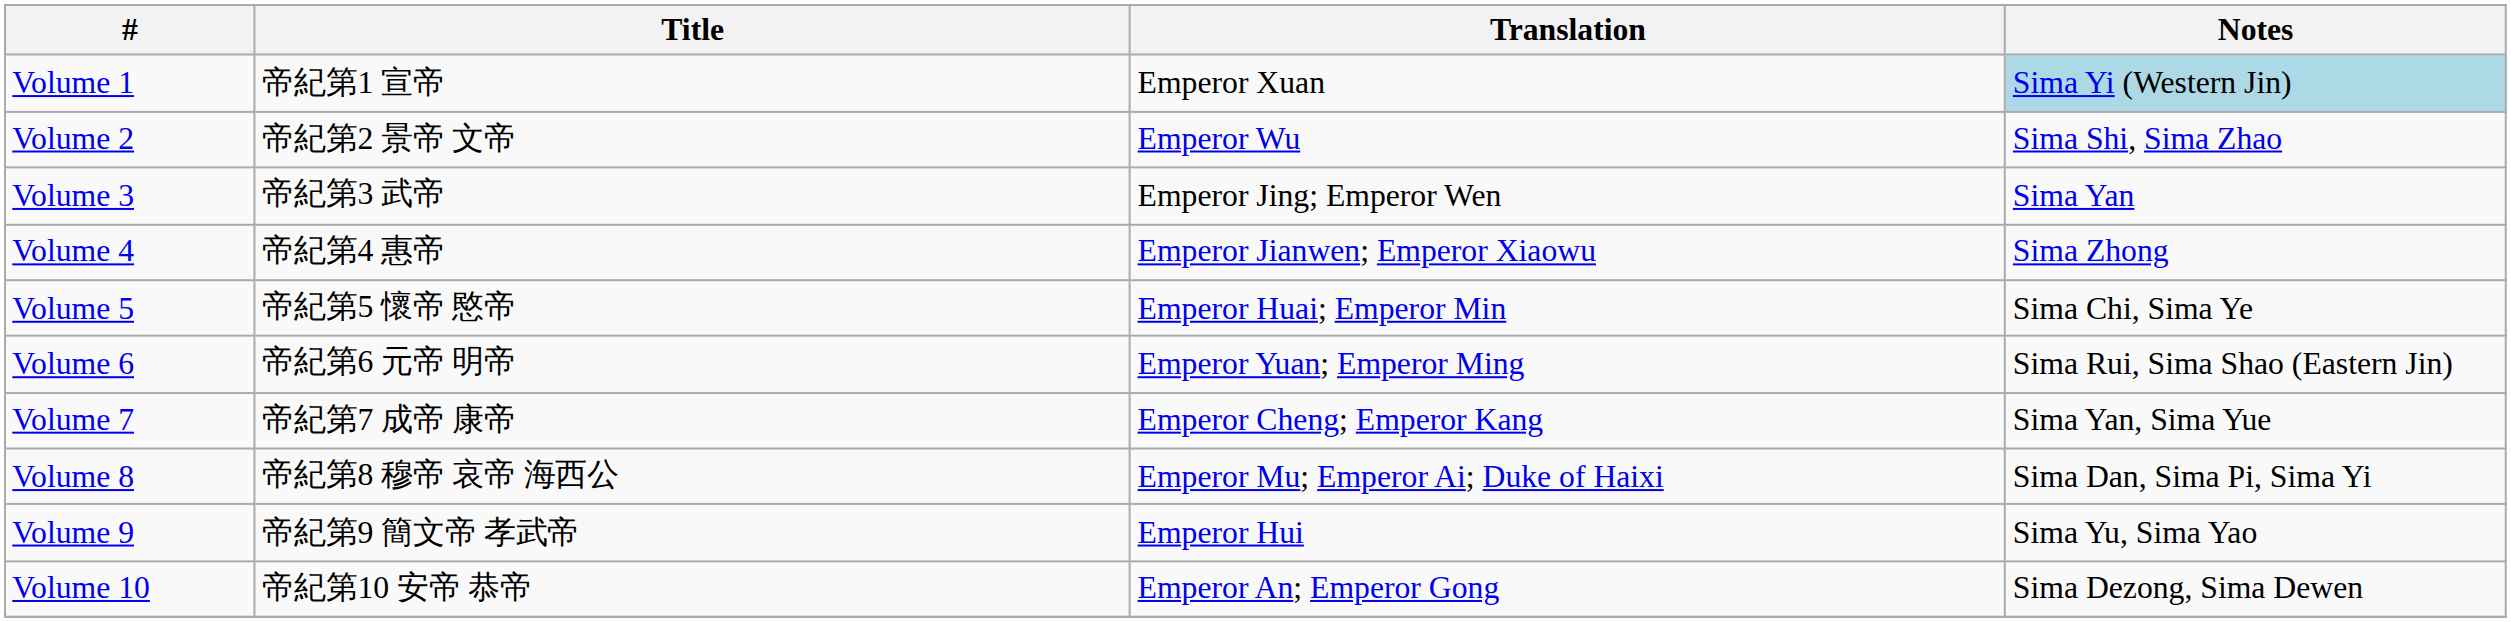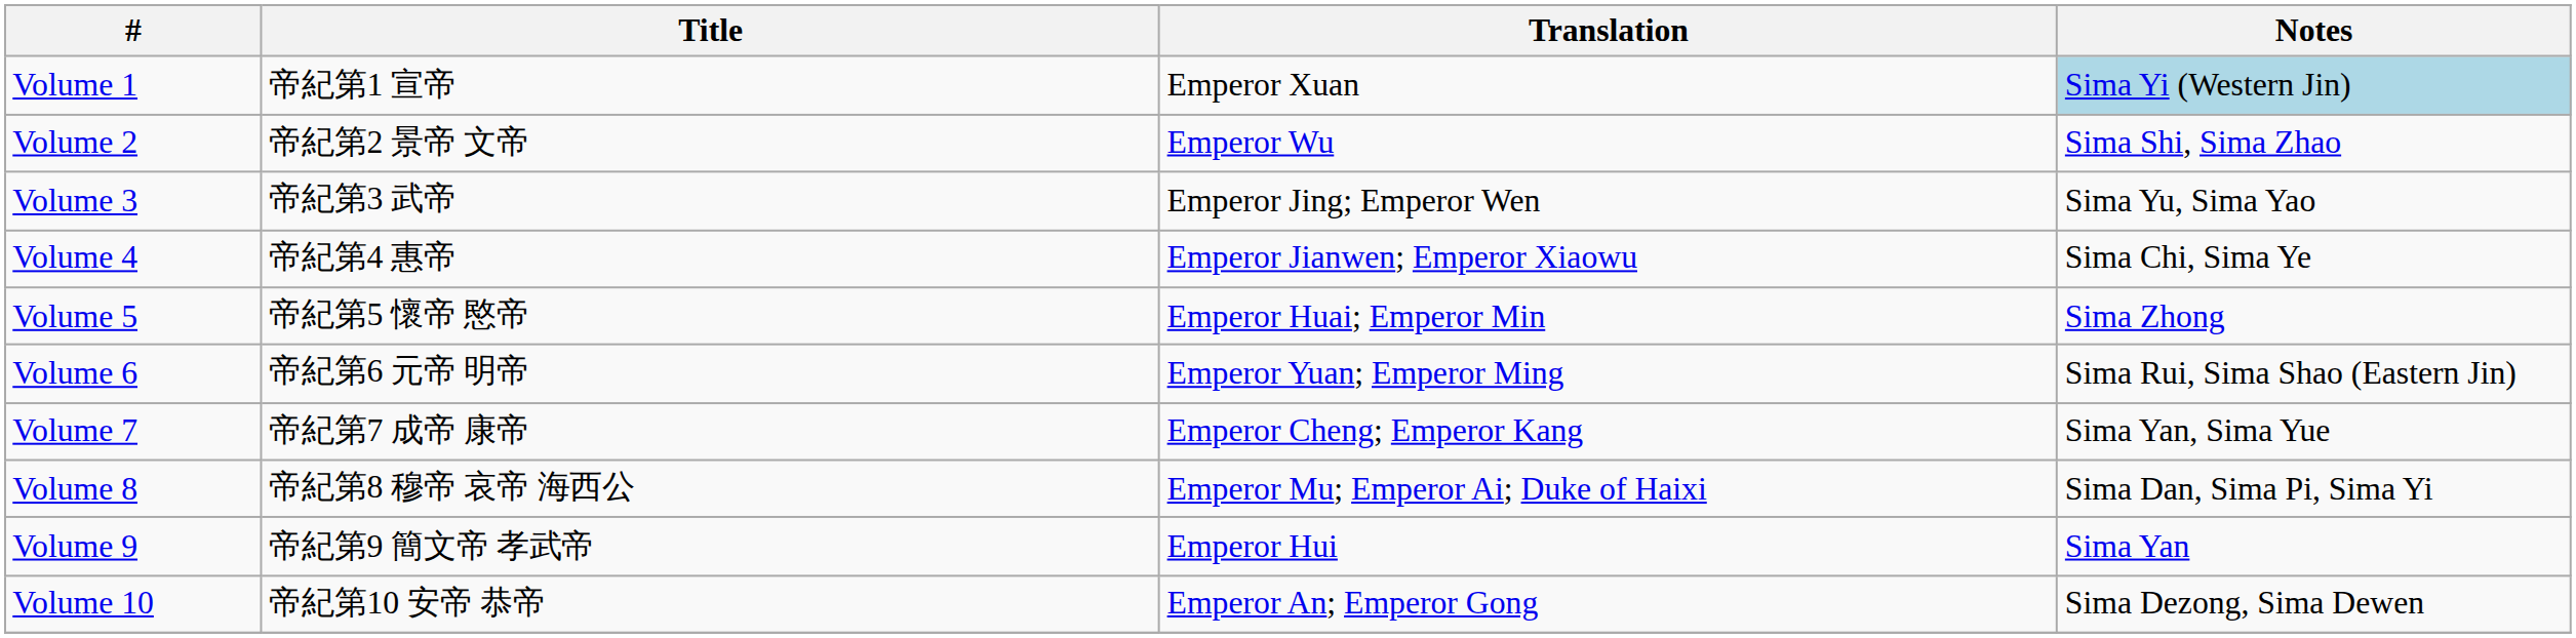 <table class=wikitable width=100%>
 <tr>
 <th width=10%>#</th>
 <th width=35%>Title</th>
 <th width=35%>Translation</th>
 <th width=20%>Notes</th>
 </tr>
 <tr>
 <td><a href='#'>Volume 1</a></td>
 <td>帝紀第1 宣帝</td>
 <td>Emperor Xuan</td>
 <td style="background: lightblue;"><a href='#'>Sima Yi</a> (Western Jin)</td>
 </tr>
 <tr>
 <td><a href='#'>Volume 2</a></td>
 <td>帝紀第2 景帝 文帝</td>
 <td><a href='#'>Emperor Wu</a></td>
 <td><a href='#'>Sima Shi</a>, <a href='#'>Sima Zhao</a></td>
 </tr>
 <tr>
 <td><a href='#'>Volume 3</a></td>
 <td>帝紀第3 武帝</td>
 <td>Emperor Jing; Emperor Wen</td>
-<td><a href='#'>Sima Yan</a></td>
+<td>Sima Yu, Sima Yao</td>
 </tr>
 <tr>
 <td><a href='#'>Volume 4</a></td>
 <td>帝紀第4 惠帝</td>
 <td><a href='#'>Emperor Jianwen</a>; <a href='#'>Emperor Xiaowu</a></td>
-<td><a href='#'>Sima Zhong</a></td>
+<td>Sima Chi, Sima Ye</td>
 </tr>
 <tr>
 <td><a href='#'>Volume 5</a></td>
 <td>帝紀第5 懷帝 愍帝</td>
 <td><a href='#'>Emperor Huai</a>; <a href='#'>Emperor Min</a></td>
-<td>Sima Chi, Sima Ye</td>
+<td><a href='#'>Sima Zhong</a></td>
 </tr>
 <tr>
 <td><a href='#'>Volume 6</a></td>
 <td>帝紀第6 元帝 明帝</td>
 <td><a href='#'>Emperor Yuan</a>; <a href='#'>Emperor Ming</a></td>
 <td>Sima Rui, Sima Shao (Eastern Jin)</td>
 </tr>
 <tr>
 <td><a href='#'>Volume 7</a></td>
 <td>帝紀第7 成帝 康帝</td>
 <td><a href='#'>Emperor Cheng</a>; <a href='#'>Emperor Kang</a></td>
 <td>Sima Yan, Sima Yue</td>
 </tr>
 <tr>
 <td><a href='#'>Volume 8</a></td>
 <td>帝紀第8 穆帝 哀帝 海西公</td>
 <td><a href='#'>Emperor Mu</a>; <a href='#'>Emperor Ai</a>; <a href='#'>Duke of Haixi</a></td>
 <td>Sima Dan, Sima Pi, Sima Yi</td>
 </tr>
 <tr>
 <td><a href='#'>Volume 9</a></td>
 <td>帝紀第9 簡文帝 孝武帝</td>
 <td><a href='#'>Emperor Hui</a></td>
-<td>Sima Yu, Sima Yao</td>
+<td><a href='#'>Sima Yan</a></td>
 </tr>
 <tr>
 <td><a href='#'>Volume 10</a></td>
 <td>帝紀第10 安帝 恭帝</td>
 <td><a href='#'>Emperor An</a>; <a href='#'>Emperor Gong</a></td>
 <td>Sima Dezong, Sima Dewen</td>
 </tr>
 <tr>
 </tr>
 </table>
